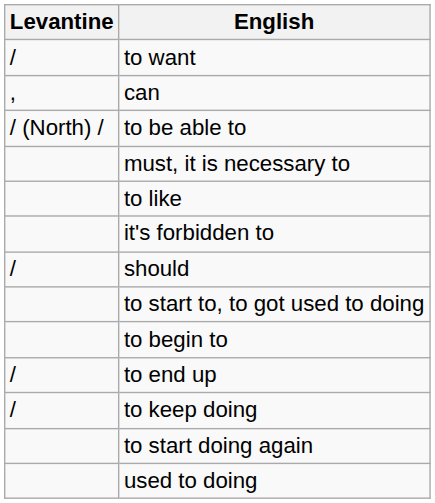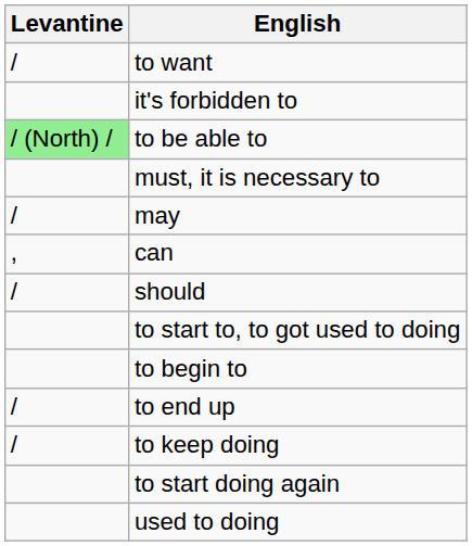 <table class="wikitable">
 <tr>
 <th>Levantine</th>
 <th>English</th>
 </tr>
 <tr>
 <td>  / </td>
 <td>to want</td>
 </tr>
 <tr>
-<td> ,  </td>
-<td>can</td>
+<td> </td>
+<td>it's forbidden to</td>
 </tr>
 <tr>
-<td>  /   (North) / </td>
+<td style="background: lightgreen;">  /   (North) / </td>
 <td>to be able to</td>
 </tr>
 <tr>
 <td> </td>
 <td>must, it is necessary to</td>
 </tr>
 <tr>
-<td> </td>
-<td>to like</td>
+<td>  /  </td>
+<td>may</td>
 </tr>
 <tr>
-<td> </td>
-<td>it's forbidden to</td>
+<td> ,  </td>
+<td>can</td>
 </tr>
 <tr>
 <td>  /  </td>
 <td>should</td>
 </tr>
 <tr>
 <td> </td>
 <td>to start to, to got used to doing</td>
 </tr>
 <tr>
 <td> </td>
 <td>to begin to</td>
 </tr>
 <tr>
 <td>  / </td>
 <td>to end up</td>
 </tr>
 <tr>
 <td>  /  </td>
 <td>to keep doing</td>
 </tr>
 <tr>
 <td> </td>
 <td>to start doing again</td>
 </tr>
 <tr>
 <td> </td>
 <td>used to doing</td>
 </tr>
 </table>
